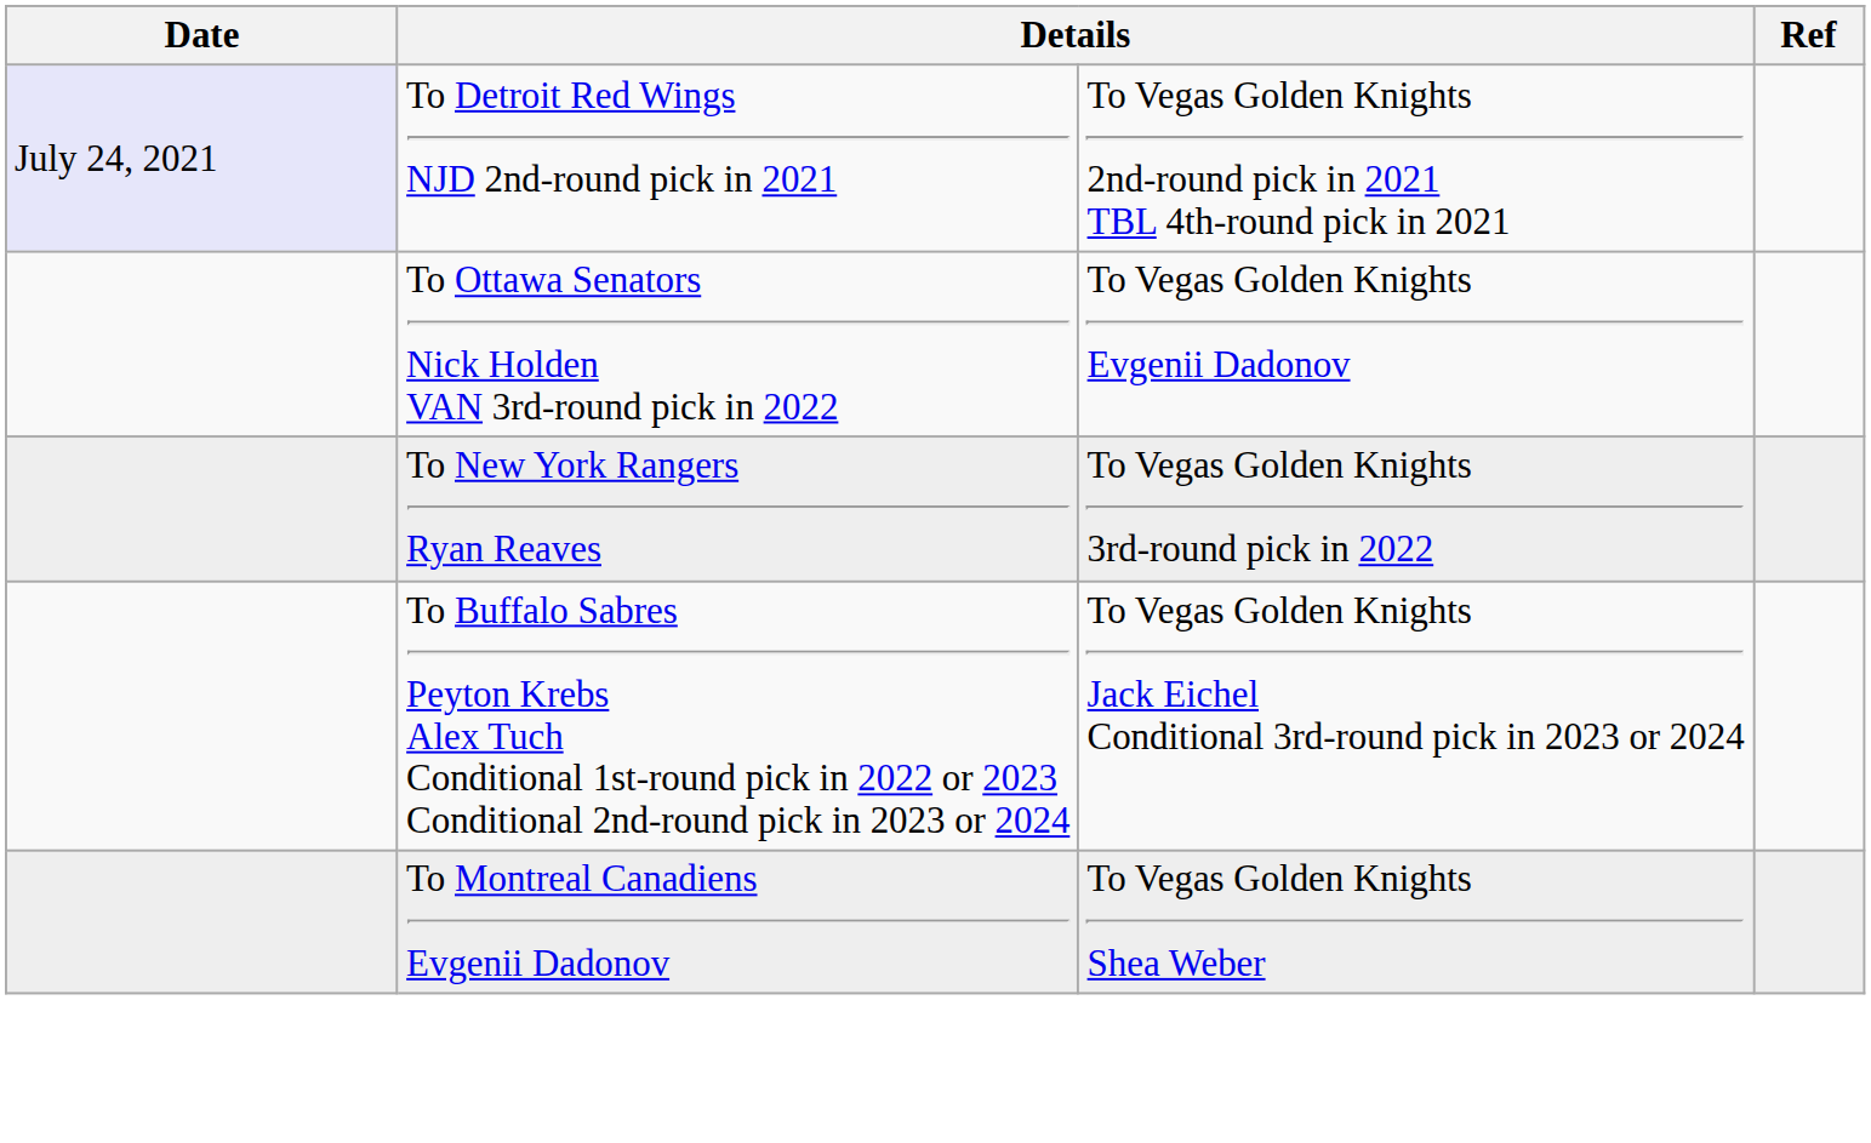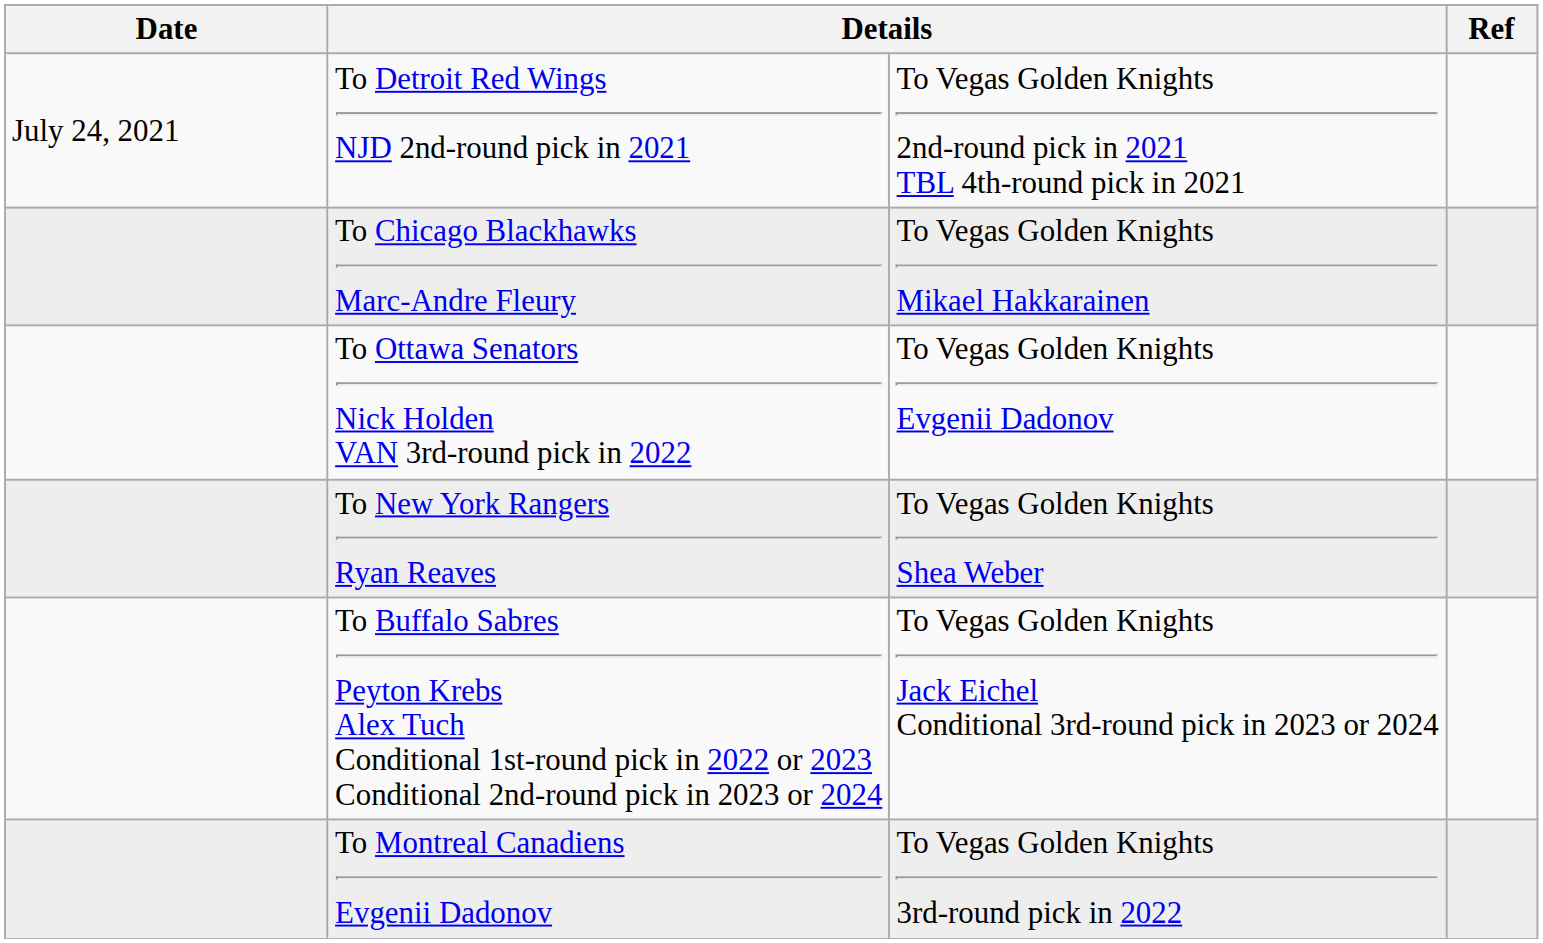 <table class="wikitable">
 <tr>
 <th style="width: 10em;">Date</th>
 <th colspan=2>Details</th>
 <th style="width: 2.5em;">Ref</th>
 </tr>
 <tr>
-<td style="background: lavender;">July 24, 2021</td>
+<td>July 24, 2021</td>
 <td style="vertical-align:top">To <a href='#'>Detroit Red Wings</a><hr><a href='#'>NJD</a> 2nd-round pick in <a href='#'>2021</a></td>
 <td style="vertical-align:top">To Vegas Golden Knights<hr>2nd-round pick in <a href='#'>2021</a><br><a href='#'>TBL</a> 4th-round pick in 2021</td>
+<td></td>
+</tr>
+<tr style="background:#eeeeee">
+<td></td>
+<td style="vertical-align:top">To <a href='#'>Chicago Blackhawks</a><hr><a href='#'>Marc-Andre Fleury</a></td>
+<td style="vertical-align:top">To Vegas Golden Knights<hr><a href='#'>Mikael Hakkarainen</a></td>
 <td></td>
 </tr>
 <tr>
 <td></td>
 <td style="vertical-align:top">To <a href='#'>Ottawa Senators</a><hr><a href='#'>Nick Holden</a><br><a href='#'>VAN</a> 3rd-round pick in <a href='#'>2022</a></td>
 <td style="vertical-align:top">To Vegas Golden Knights<hr><a href='#'>Evgenii Dadonov</a></td>
 <td></td>
 </tr>
 <tr style="background:#eeeeee">
 <td></td>
 <td style="vertical-align:top">To <a href='#'>New York Rangers</a><hr><a href='#'>Ryan Reaves</a></td>
-<td style="vertical-align:top">To Vegas Golden Knights<hr>3rd-round pick in <a href='#'>2022</a></td>
+<td valign="top">To Vegas Golden Knights<hr><a href='#'>Shea Weber</a></td>
 <td></td>
 </tr>
 <tr>
 <td></td>
 <td style="vertical-align:top">To <a href='#'>Buffalo Sabres</a><hr><a href='#'>Peyton Krebs</a><br><a href='#'>Alex Tuch</a><br>Conditional 1st-round pick in <a href='#'>2022</a> or <a href='#'>2023</a><br>Conditional 2nd-round pick in 2023 or <a href='#'>2024</a></td>
 <td style="vertical-align:top">To Vegas Golden Knights<hr><a href='#'>Jack Eichel</a><br>Conditional 3rd-round pick in 2023 or 2024</td>
 <td></td>
 </tr>
 <tr style="background:#eeeeee">
 <td></td>
 <td valign="top">To <a href='#'>Montreal Canadiens</a><hr><a href='#'>Evgenii Dadonov</a></td>
-<td valign="top">To Vegas Golden Knights<hr><a href='#'>Shea Weber</a></td>
+<td style="vertical-align:top">To Vegas Golden Knights<hr>3rd-round pick in <a href='#'>2022</a></td>
 <td></td>
 </tr>
 </table>
